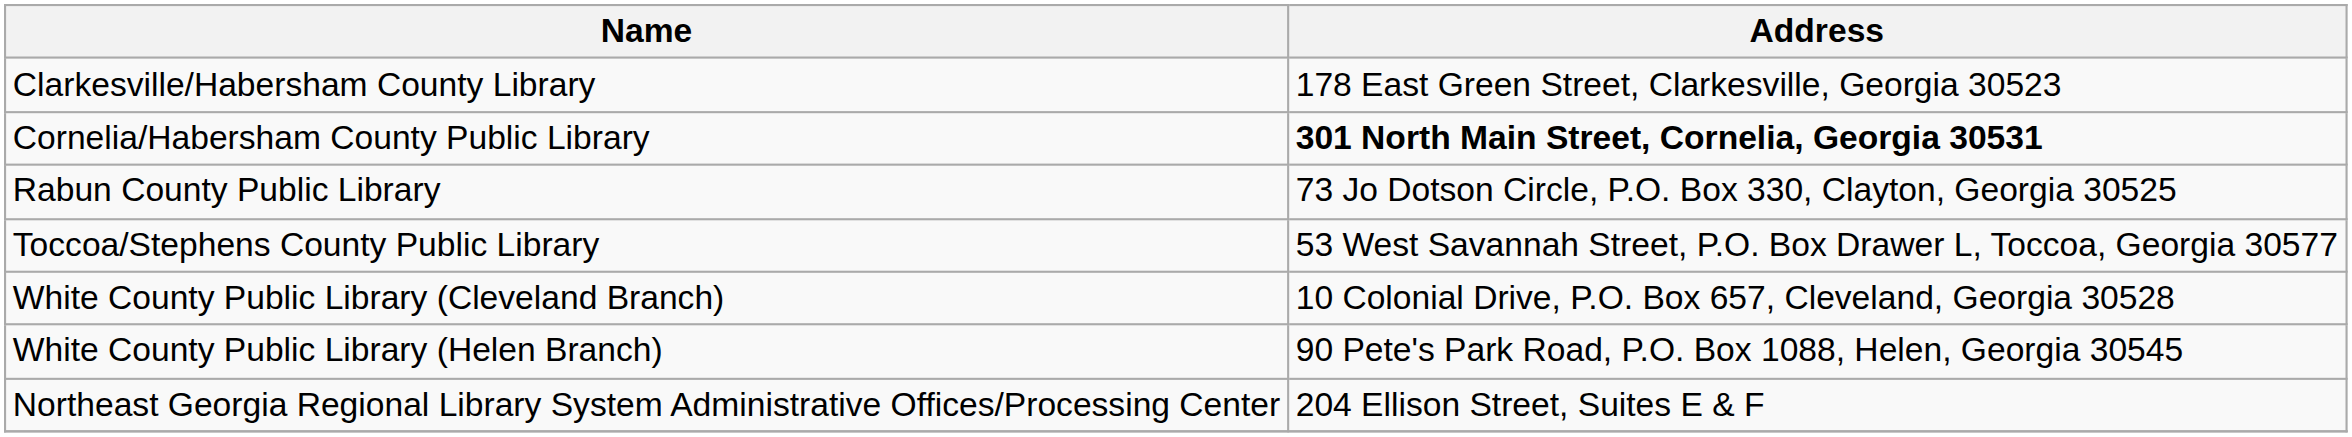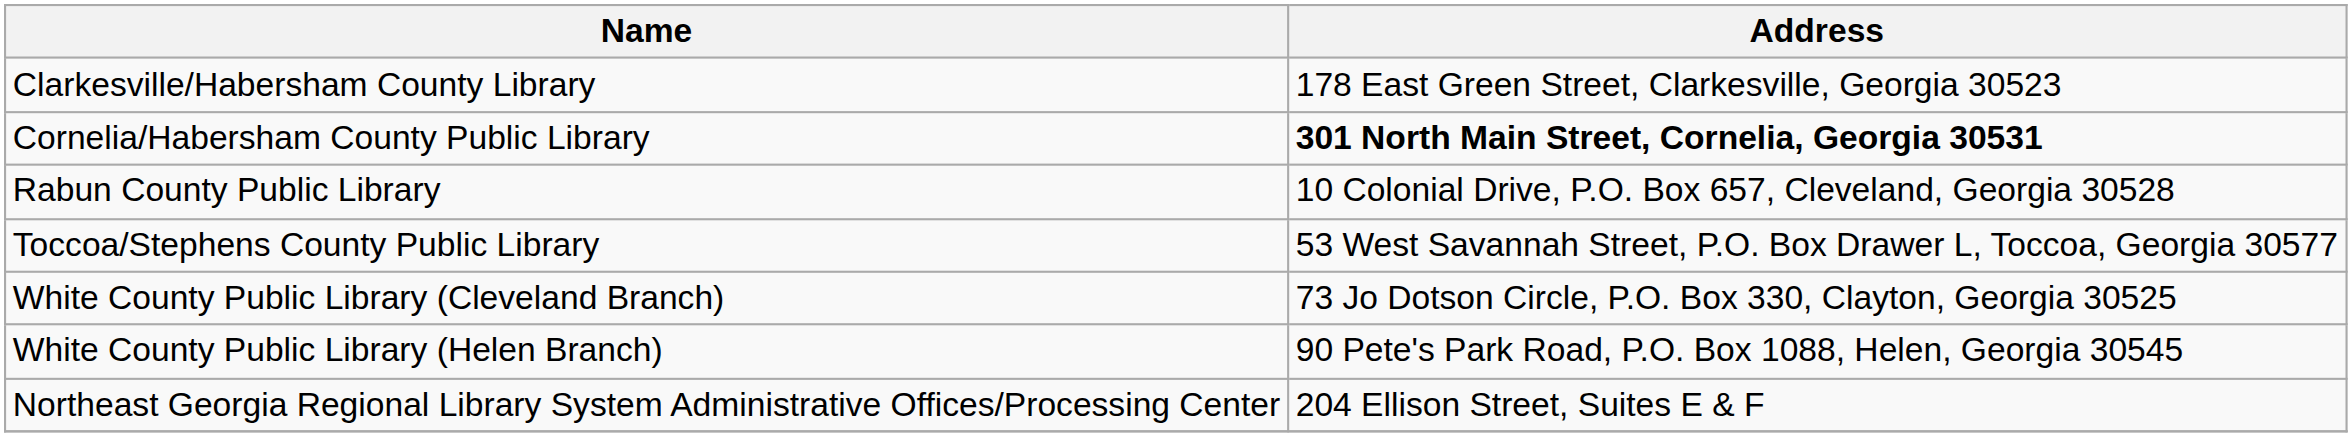 <table class="wikitable">
 <tr>
 <th>Name</th>
 <th>Address</th>
 </tr>
 <tr>
 <td>Clarkesville/Habersham County Library</td>
 <td>178 East Green Street, Clarkesville, Georgia 30523</td>
 </tr>
 <tr>
 <td>Cornelia/Habersham County Public Library</td>
 <td><strong>301 North Main Street, Cornelia, Georgia 30531</strong></td>
 </tr>
 <tr>
 <td>Rabun County Public Library</td>
-<td>73 Jo Dotson Circle, P.O. Box 330, Clayton, Georgia 30525</td>
+<td>10 Colonial Drive, P.O. Box 657, Cleveland, Georgia 30528</td>
 </tr>
 <tr>
 <td>Toccoa/Stephens County Public Library</td>
 <td>53 West Savannah Street, P.O. Box Drawer L, Toccoa, Georgia 30577</td>
 </tr>
 <tr>
 <td>White County Public Library (Cleveland Branch)</td>
-<td>10 Colonial Drive, P.O. Box 657, Cleveland, Georgia 30528</td>
+<td>73 Jo Dotson Circle, P.O. Box 330, Clayton, Georgia 30525</td>
 </tr>
 <tr>
 <td>White County Public Library (Helen Branch)</td>
 <td>90 Pete's Park Road, P.O. Box 1088, Helen, Georgia 30545</td>
 </tr>
 <tr>
 <td>Northeast Georgia Regional Library System Administrative Offices/Processing Center</td>
 <td>204 Ellison Street, Suites E & F</td>
 </tr>
 <tr>
 </tr>
 </table>
